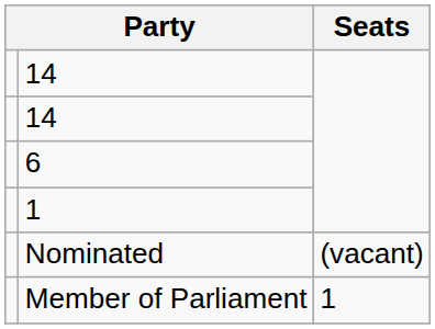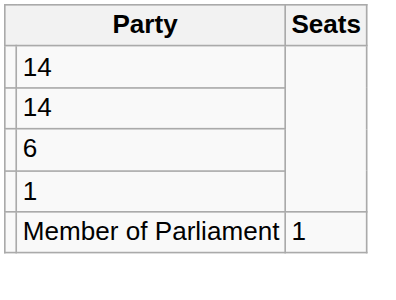 <table class="sortable wikitable">
 <tr>
 <th colspan="2">Party</th>
 <th>Seats</th>
 </tr>
 <tr>
 <td></td>
 <td>14</td>
 </tr>
 <tr>
 <td></td>
 <td>14</td>
 </tr>
 <tr>
 <td></td>
 <td>6</td>
 </tr>
 <tr>
 <td></td>
 <td>1</td>
 </tr>
 <tr>
 <td></td>
-<td>Nominated<br></td>
-<td>(vacant)</td>
-</tr>
-<tr>
-<td></td>
 <td>Member of Parliament</td>
 <td>1</td>
 </tr>
 </table>
